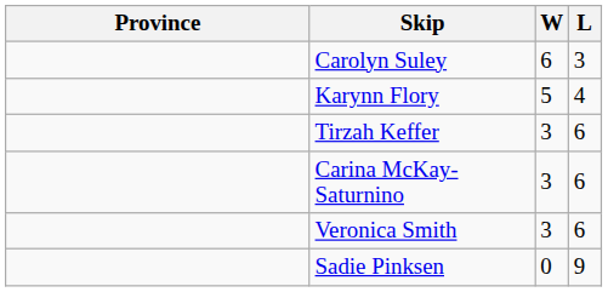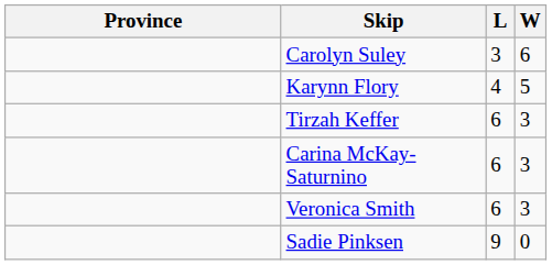 <table class="wikitable">
 <tr>
 <th width=205>Province</th>
 <th width=150>Skip</th>
+<th width=15>L</th>
 <th width=15>W</th>
-<th width=15>L</th>
 </tr>
 <tr>
 <td></td>
 <td><a href='#'>Carolyn Suley</a></td>
+<td>3</td>
+<td>6</td>
+</tr>
+<tr>
+<td></td>
+<td><a href='#'>Karynn Flory</a></td>
+<td>4</td>
+<td>5</td>
+</tr>
+<tr>
+<td></td>
+<td><a href='#'>Tirzah Keffer</a></td>
 <td>6</td>
 <td>3</td>
 </tr>
 <tr>
 <td></td>
-<td><a href='#'>Karynn Flory</a></td>
-<td>5</td>
-<td>4</td>
-</tr>
-<tr>
-<td></td>
-<td><a href='#'>Tirzah Keffer</a></td>
+<td><a href='#'>Carina McKay-Saturnino</a></td>
+<td>6</td>
 <td>3</td>
-<td>6</td>
-</tr>
-<tr>
-<td></td>
-<td><a href='#'>Carina McKay-Saturnino</a></td>
-<td>3</td>
-<td>6</td>
 </tr>
 <tr>
 <td></td>
 <td><a href='#'>Veronica Smith</a></td>
+<td>6</td>
 <td>3</td>
-<td>6</td>
 </tr>
 <tr>
 <td></td>
 <td><a href='#'>Sadie Pinksen</a></td>
+<td>9</td>
 <td>0</td>
-<td>9</td>
 </tr>
 </table>
